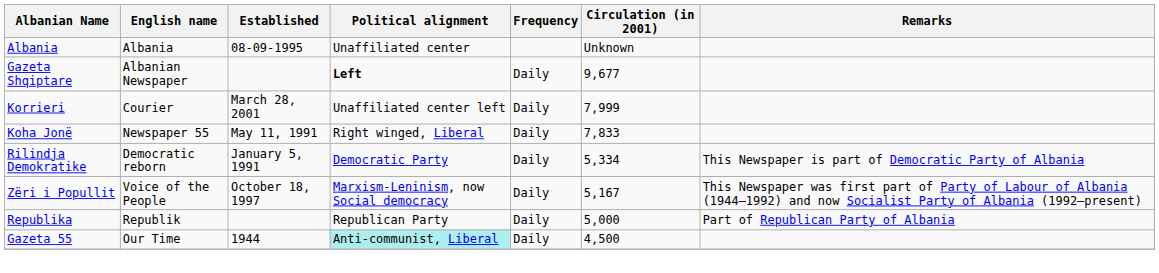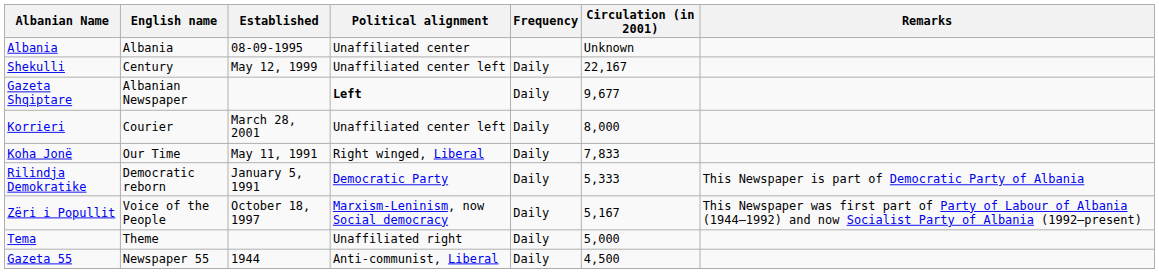 <table class="wikitable sortable">
 <tr>
 <th>Albanian Name</th>
 <th>English name</th>
 <th>Established</th>
 <th>Political alignment</th>
 <th>Frequency</th>
 <th>Circulation (in 2001)</th>
 <th>Remarks</th>
 </tr>
 <tr>
 <td><a href='#'>Albania</a></td>
 <td>Albania</td>
 <td>08-09-1995</td>
 <td>Unaffiliated center</td>
 <td></td>
 <td>Unknown</td>
 <td></td>
 </tr>
 <tr>
+<td><a href='#'>Shekulli</a></td>
+<td>Century</td>
+<td>May 12, 1999</td>
+<td>Unaffiliated center left</td>
+<td>Daily</td>
+<td>22,167</td>
+<td></td>
+</tr>
+<tr>
 <td><a href='#'>Gazeta Shqiptare</a></td>
 <td>Albanian Newspaper</td>
 <td></td>
 <td><strong>Left</strong></td>
 <td>Daily</td>
 <td>9,677</td>
 <td></td>
 </tr>
 <tr>
 <td><a href='#'>Korrieri</a></td>
 <td>Courier</td>
 <td>March 28, 2001</td>
 <td>Unaffiliated center left</td>
 <td>Daily</td>
-<td>7,999</td>
+<td>8,000</td>
 <td></td>
 </tr>
 <tr>
 <td><a href='#'>Koha Jonë</a></td>
-<td>Newspaper 55</td>
+<td>Our Time</td>
 <td>May 11, 1991</td>
 <td>Right winged, <a href='#'>Liberal</a></td>
 <td>Daily</td>
 <td>7,833</td>
 <td></td>
 </tr>
 <tr>
 <td><a href='#'>Rilindja Demokratike</a></td>
 <td>Democratic reborn</td>
 <td>January 5, 1991</td>
 <td><a href='#'>Democratic Party</a></td>
 <td>Daily</td>
-<td>5,334</td>
+<td>5,333</td>
 <td>This Newspaper is part of <a href='#'>Democratic Party of Albania</a></td>
 </tr>
 <tr>
 <td><a href='#'>Zëri i Popullit</a></td>
 <td>Voice of the People</td>
 <td>October 18, 1997</td>
 <td><a href='#'>Marxism-Leninism</a>, now <a href='#'>Social democracy</a></td>
 <td>Daily</td>
 <td>5,167</td>
 <td>This Newspaper was first part of <a href='#'>Party of Labour of Albania</a> (1944–1992) and now <a href='#'>Socialist Party of Albania</a> (1992–present)</td>
 </tr>
 <tr>
-<td><a href='#'>Republika</a></td>
-<td>Republik</td>
+<td><a href='#'>Tema</a></td>
+<td>Theme</td>
 <td></td>
-<td>Republican Party</td>
+<td>Unaffiliated right</td>
 <td>Daily</td>
 <td>5,000</td>
-<td>Part of <a href='#'>Republican Party of Albania</a></td>
+<td></td>
 </tr>
 <tr>
 <td><a href='#'>Gazeta 55</a></td>
-<td>Our Time</td>
+<td>Newspaper 55</td>
 <td>1944</td>
-<td style="background: paleturquoise;">Anti-communist, <a href='#'>Liberal</a></td>
+<td>Anti-communist, <a href='#'>Liberal</a></td>
 <td>Daily</td>
 <td>4,500</td>
 <td></td>
 </tr>
 <tr>
 </tr>
 </table>
